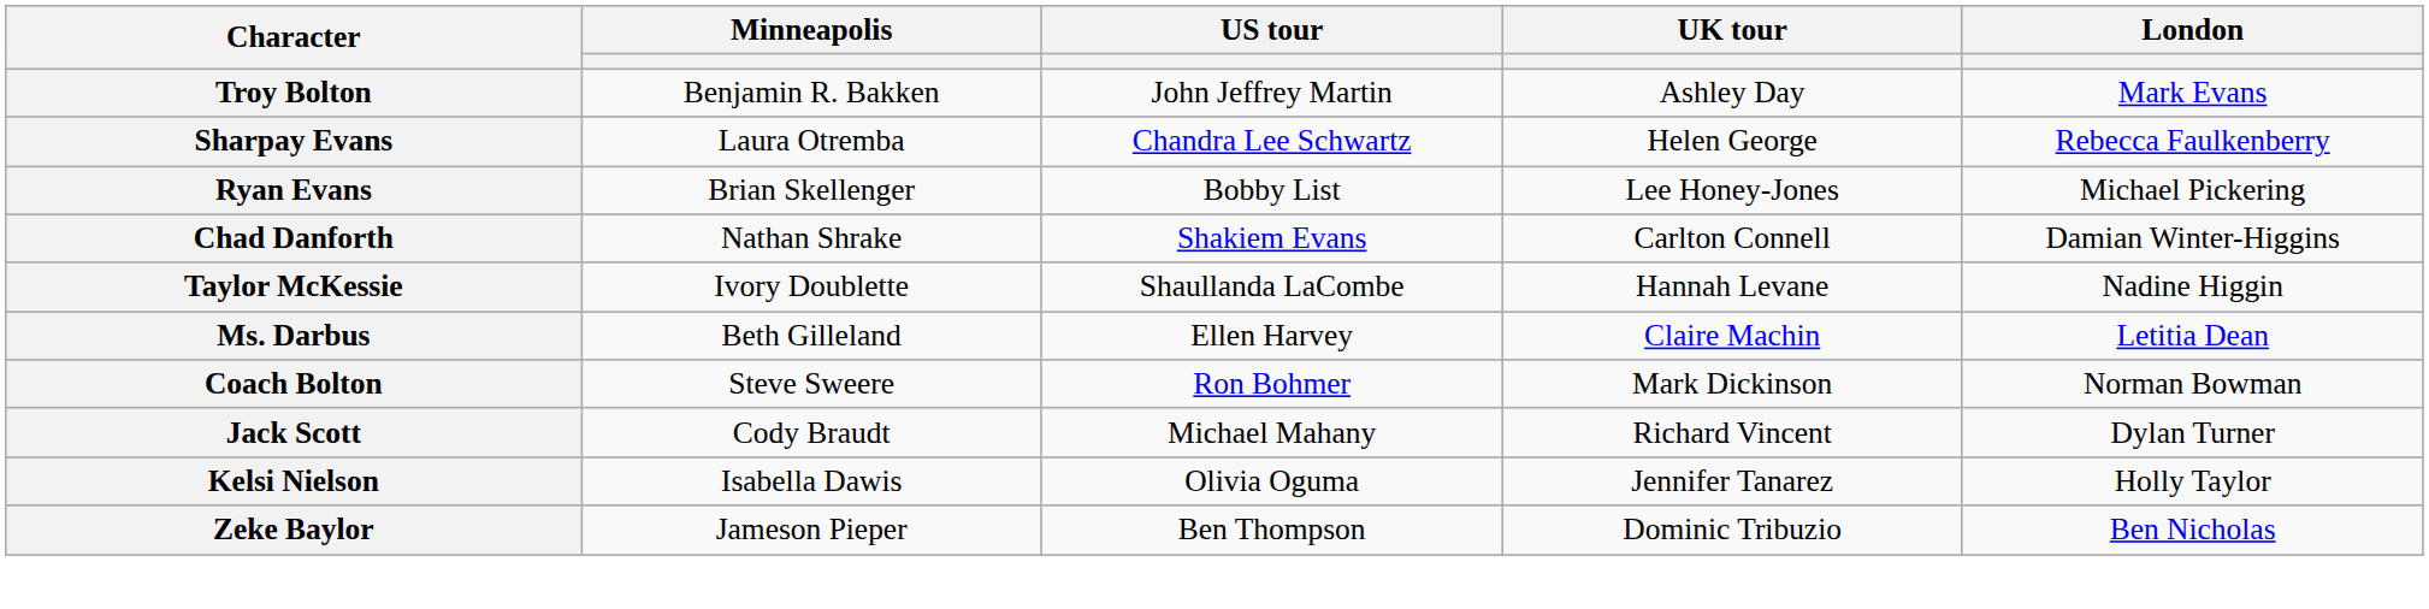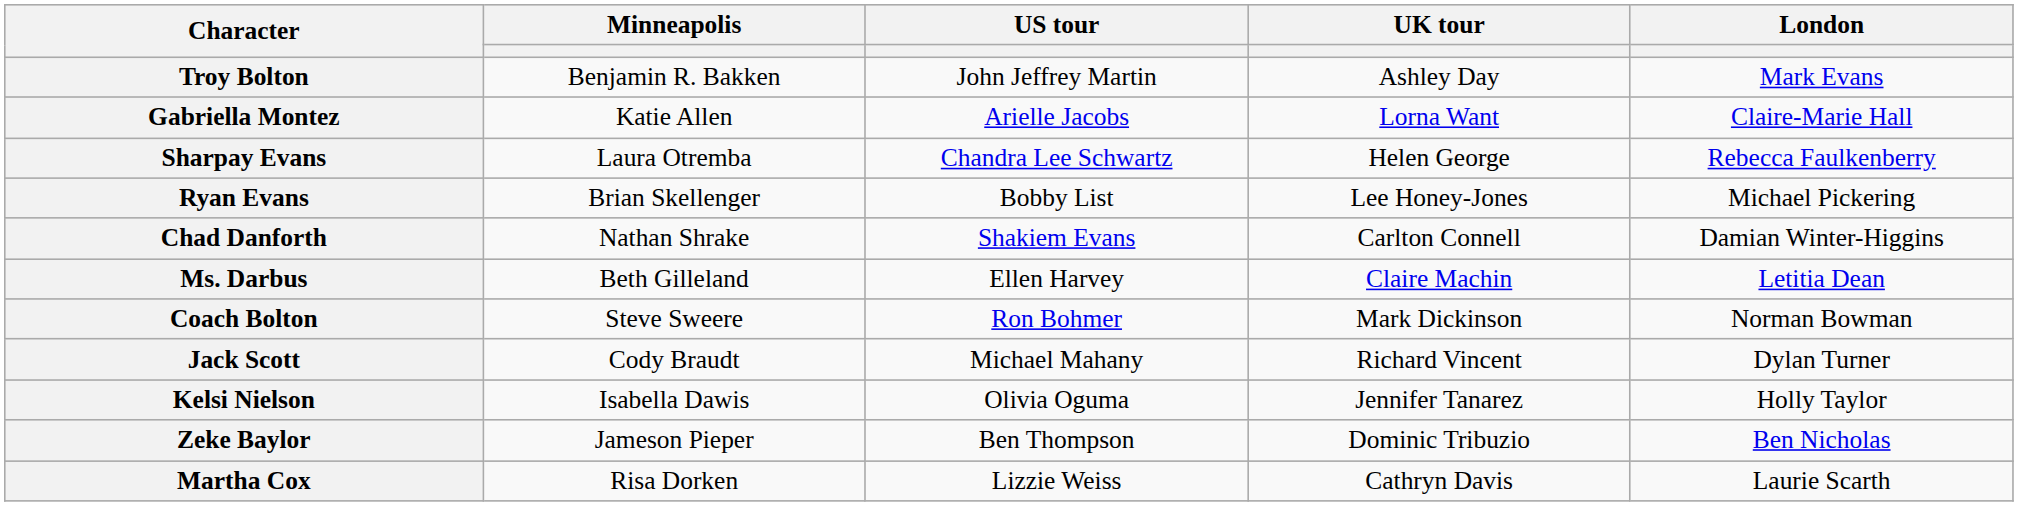 <table class="wikitable" width="100%">
 <tr>
 <th rowspan=2 width="20%">Character</th>
 <th width="16%">Minneapolis</th>
 <th width="16%">US tour</th>
 <th width="16%">UK tour</th>
 <th width="16%">London</th>
 </tr>
 <tr>
 <th width="16%"></th>
 <th width="16%"></th>
 <th width="16%"></th>
 <th width="16%"></th>
 </tr>
 <tr>
 <th>Troy Bolton</th>
 <td style="text-align:center;">Benjamin R. Bakken</td>
 <td style="text-align:center;">John Jeffrey Martin</td>
 <td style="text-align:center;">Ashley Day</td>
 <td style="text-align:center;"><a href='#'>Mark Evans</a></td>
 </tr>
 <tr>
+<th>Gabriella Montez</th>
+<td style="text-align:center;">Katie Allen</td>
+<td style="text-align:center;"><a href='#'>Arielle Jacobs</a></td>
+<td style="text-align:center;"><a href='#'>Lorna Want</a></td>
+<td style="text-align:center;"><a href='#'>Claire-Marie Hall</a></td>
+</tr>
+<tr>
 <th>Sharpay Evans</th>
 <td style="text-align:center;">Laura Otremba</td>
 <td style="text-align:center;"><a href='#'>Chandra Lee Schwartz</a></td>
 <td style="text-align:center;">Helen George</td>
 <td style="text-align:center;"><a href='#'>Rebecca Faulkenberry</a></td>
 </tr>
 <tr>
 <th>Ryan Evans</th>
 <td style="text-align:center;">Brian Skellenger</td>
 <td style="text-align:center;">Bobby List</td>
 <td style="text-align:center;">Lee Honey-Jones</td>
 <td style="text-align:center;">Michael Pickering</td>
 </tr>
 <tr>
 <th>Chad Danforth</th>
 <td style="text-align:center;">Nathan Shrake</td>
 <td style="text-align:center;"><a href='#'>Shakiem Evans</a></td>
 <td style="text-align:center;">Carlton Connell</td>
 <td style="text-align:center;">Damian Winter-Higgins</td>
-</tr>
-<tr>
-<th>Taylor McKessie</th>
-<td style="text-align:center;">Ivory Doublette</td>
-<td style="text-align:center;">Shaullanda LaCombe</td>
-<td style="text-align:center;">Hannah Levane</td>
-<td style="text-align:center;">Nadine Higgin</td>
 </tr>
 <tr>
 <th>Ms. Darbus</th>
 <td style="text-align:center;">Beth Gilleland</td>
 <td style="text-align:center;">Ellen Harvey</td>
 <td style="text-align:center;"><a href='#'>Claire Machin</a></td>
 <td style="text-align:center;"><a href='#'>Letitia Dean</a></td>
 </tr>
 <tr>
 <th>Coach Bolton</th>
 <td style="text-align:center;">Steve Sweere</td>
 <td style="text-align:center;"><a href='#'>Ron Bohmer</a></td>
 <td style="text-align:center;">Mark Dickinson</td>
 <td style="text-align:center;">Norman Bowman</td>
 </tr>
 <tr>
 <th>Jack Scott</th>
 <td style="text-align:center;">Cody Braudt</td>
 <td style="text-align:center;">Michael Mahany</td>
 <td style="text-align:center;">Richard Vincent</td>
 <td style="text-align:center;">Dylan Turner</td>
 </tr>
 <tr>
 <th>Kelsi Nielson</th>
 <td style="text-align:center;">Isabella Dawis</td>
 <td style="text-align:center;">Olivia Oguma</td>
 <td style="text-align:center;">Jennifer Tanarez</td>
 <td style="text-align:center;">Holly Taylor</td>
 </tr>
 <tr>
 <th>Zeke Baylor</th>
 <td style="text-align:center;">Jameson Pieper</td>
 <td style="text-align:center;">Ben Thompson</td>
 <td style="text-align:center;">Dominic Tribuzio</td>
 <td style="text-align:center;"><a href='#'>Ben Nicholas</a></td>
 </tr>
+<tr>
+<th>Martha Cox</th>
+<td style="text-align:center;">Risa Dorken</td>
+<td style="text-align:center;">Lizzie Weiss</td>
+<td style="text-align:center;">Cathryn Davis</td>
+<td style="text-align:center;">Laurie Scarth</td>
+</tr>
 </table>
